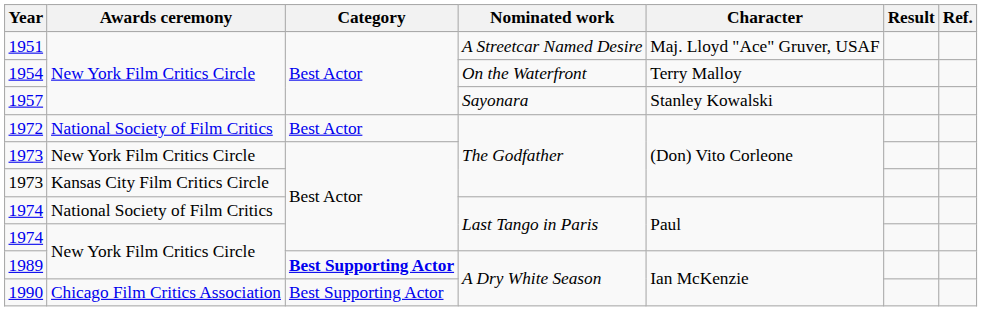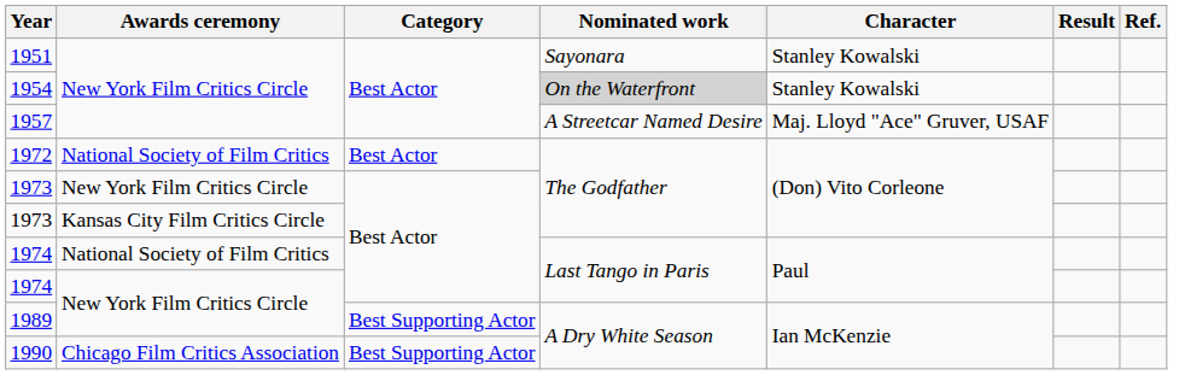 <table class=wikitable>
 <tr>
 <th>Year</th>
 <th>Awards ceremony</th>
 <th>Category</th>
 <th>Nominated work</th>
 <th>Character</th>
 <th>Result</th>
 <th>Ref.</th>
 </tr>
 <tr>
 <td style="text-align:center;"><a href='#'>1951</a></td>
 <td rowspan="3"><a href='#'>New York Film Critics Circle</a></td>
 <td rowspan="3"><a href='#'>Best Actor</a></td>
-<td><em>A Streetcar Named Desire</em></td>
-<td>Maj. Lloyd "Ace" Gruver, USAF</td>
+<td><em>Sayonara</em></td>
+<td>Stanley Kowalski</td>
 <td></td>
 <td style="text-align:center;"></td>
 </tr>
 <tr>
 <td style="text-align:center;"><a href='#'>1954</a></td>
-<td><em>On the Waterfront</em></td>
-<td>Terry Malloy</td>
+<td style="background: lightgrey;"><em>On the Waterfront</em></td>
+<td>Stanley Kowalski</td>
 <td></td>
 <td style="text-align:center;"></td>
 </tr>
 <tr>
 <td style="text-align:center;"><a href='#'>1957</a></td>
-<td><em>Sayonara</em></td>
-<td>Stanley Kowalski</td>
+<td><em>A Streetcar Named Desire</em></td>
+<td>Maj. Lloyd "Ace" Gruver, USAF</td>
 <td></td>
 <td style="text-align:center;"></td>
 </tr>
 <tr>
 <td style="text-align:center;"><a href='#'>1972</a></td>
 <td><a href='#'>National Society of Film Critics</a></td>
 <td><a href='#'>Best Actor</a></td>
 <td rowspan="3"><em>The Godfather</em></td>
 <td rowspan="3">(Don) Vito Corleone</td>
 <td></td>
 <td style="text-align:center;"></td>
 </tr>
 <tr>
 <td style="text-align:center;"><a href='#'>1973</a></td>
 <td>New York Film Critics Circle</td>
 <td rowspan="4">Best Actor</td>
 <td></td>
 <td style="text-align:center;"></td>
 </tr>
 <tr>
 <td style="text-align:center;">1973</td>
 <td>Kansas City Film Critics Circle</td>
 <td></td>
 <td style="text-align:center;"></td>
 </tr>
 <tr>
 <td style="text-align:center;"><a href='#'>1974</a></td>
 <td>National Society of Film Critics</td>
 <td rowspan="2"><em>Last Tango in Paris</em></td>
 <td rowspan="2">Paul</td>
 <td></td>
 <td style="text-align:center;"></td>
 </tr>
 <tr>
 <td style="text-align:center;"><a href='#'>1974</a></td>
 <td rowspan="2">New York Film Critics Circle</td>
 <td></td>
 <td style="text-align:center;"></td>
 </tr>
 <tr>
 <td style="text-align:center;"><a href='#'>1989</a></td>
-<td><strong><a href='#'>Best Supporting Actor</a></strong></td>
+<td><a href='#'>Best Supporting Actor</a></td>
 <td rowspan="2"><em>A Dry White Season</em></td>
 <td rowspan="2">Ian McKenzie</td>
 <td></td>
 <td style="text-align:center;"></td>
 </tr>
 <tr>
 <td style="text-align:center;"><a href='#'>1990</a></td>
 <td><a href='#'>Chicago Film Critics Association</a></td>
 <td><a href='#'>Best Supporting Actor</a></td>
 <td></td>
 <td style="text-align:center;"></td>
 </tr>
 </table>
